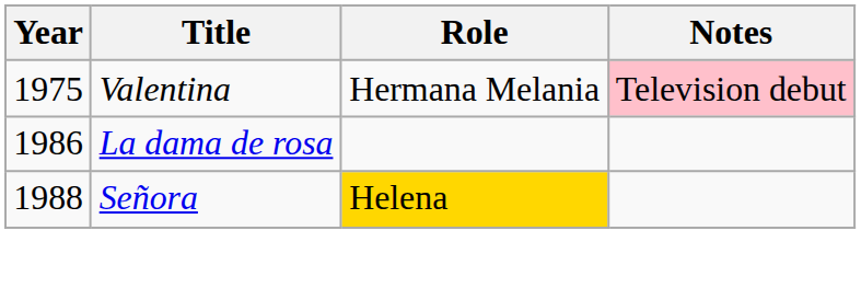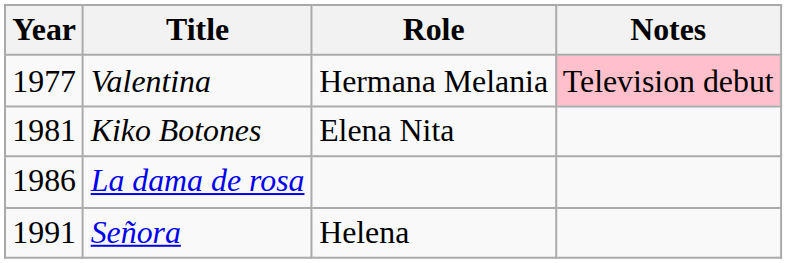 <table class="wikitable sortable">
 <tr>
 <th>Year</th>
 <th>Title</th>
 <th>Role</th>
 <th>Notes</th>
 </tr>
 <tr>
-<td>1975</td>
+<td>1977</td>
 <td><em>Valentina</em></td>
 <td>Hermana Melania</td>
 <td style="background: pink;">Television debut</td>
+</tr>
+<tr>
+<td>1981</td>
+<td><em>Kiko Botones</em></td>
+<td>Elena Nita</td>
+<td></td>
 </tr>
 <tr>
 <td>1986</td>
 <td><em><a href='#'>La dama de rosa</a></em></td>
 <td></td>
 <td></td>
 </tr>
 <tr>
-<td>1988</td>
+<td>1991</td>
 <td><em><a href='#'>Señora</a></em></td>
-<td style="background: gold;">Helena</td>
+<td>Helena</td>
 <td></td>
 </tr>
 </table>
